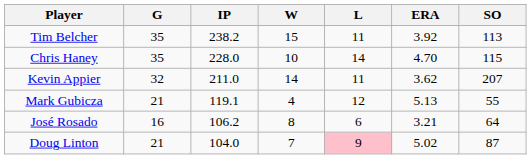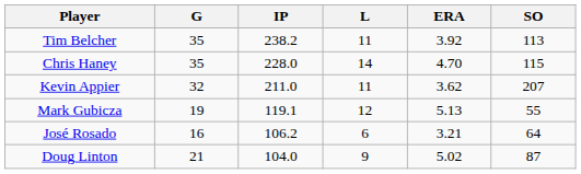 <table class="wikitable sortable">
 <tr>
 <th bgcolor="#DDDDFF" width="16%">Player</th>
 <th bgcolor="#DDDDFF" width="9%">G</th>
 <th bgcolor="#DDDDFF" width="9%">IP</th>
-<th bgcolor="#DDDDFF" width="9%">W</th>
 <th bgcolor="#DDDDFF" width="9%">L</th>
 <th bgcolor="#DDDDFF" width="9%">ERA</th>
 <th bgcolor="#DDDDFF" width="9%">SO</th>
 </tr>
 <tr align="center">
 <td><a href='#'>Tim Belcher</a></td>
 <td>35</td>
 <td>238.2</td>
-<td>15</td>
 <td>11</td>
 <td>3.92</td>
 <td>113</td>
 </tr>
 <tr align=center>
 <td><a href='#'>Chris Haney</a></td>
 <td>35</td>
 <td>228.0</td>
-<td>10</td>
 <td>14</td>
 <td>4.70</td>
 <td>115</td>
 </tr>
 <tr align=center>
 <td><a href='#'>Kevin Appier</a></td>
 <td>32</td>
 <td>211.0</td>
-<td>14</td>
 <td>11</td>
 <td>3.62</td>
 <td>207</td>
 </tr>
 <tr align=center>
 <td><a href='#'>Mark Gubicza</a></td>
-<td>21</td>
+<td>19</td>
 <td>119.1</td>
-<td>4</td>
 <td>12</td>
 <td>5.13</td>
 <td>55</td>
 </tr>
 <tr align=center>
 <td><a href='#'>José Rosado</a></td>
 <td>16</td>
 <td>106.2</td>
-<td>8</td>
 <td>6</td>
 <td>3.21</td>
 <td>64</td>
 </tr>
 <tr align=center>
 <td><a href='#'>Doug Linton</a></td>
 <td>21</td>
 <td>104.0</td>
-<td>7</td>
-<td style="background: pink;">9</td>
+<td>9</td>
 <td>5.02</td>
 <td>87</td>
 </tr>
 </table>
